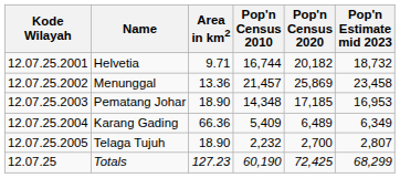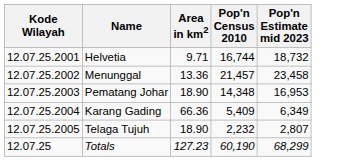 <table class="sortable wikitable">
 <tr>
 <th>Kode<br>Wilayah</th>
 <th>Name</th>
 <th>Area <br> in km<sup>2</sup></th>
 <th>Pop'n<br>Census<br>2010</th>
-<th>Pop'n<br>Census<br>2020</th>
 <th>Pop'n<br>Estimate<br>mid 2023</th>
 </tr>
 <tr>
 <td>12.07.25.2001</td>
 <td>Helvetia</td>
 <td align="right">9.71</td>
 <td align="right">16,744</td>
-<td align="right">20,182</td>
 <td align="right">18,732</td>
 </tr>
 <tr>
 <td>12.07.25.2002</td>
 <td>Menunggal</td>
 <td align="right">13.36</td>
 <td align="right">21,457</td>
-<td align="right">25,869</td>
 <td align="right">23,458</td>
 </tr>
 <tr>
 <td>12.07.25.2003</td>
 <td>Pematang Johar</td>
 <td align="right">18.90</td>
 <td align="right">14,348</td>
-<td align="right">17,185</td>
 <td align="right">16,953</td>
 </tr>
 <tr>
 <td>12.07.25.2004</td>
 <td>Karang Gading</td>
 <td align="right">66.36</td>
 <td align="right">5,409</td>
-<td align="right">6,489</td>
 <td align="right">6,349</td>
 </tr>
 <tr>
 <td>12.07.25.2005</td>
 <td>Telaga Tujuh</td>
 <td align="right">18.90</td>
 <td align="right">2,232</td>
-<td align="right">2,700</td>
 <td align="right">2,807</td>
 </tr>
 <tr>
 <td>12.07.25</td>
 <td><em>Totals</em></td>
 <td align="right"><em>127.23</em></td>
 <td align="right"><em>60,190</em></td>
-<td align="right"><em>72,425</em></td>
 <td align="right"><em>68,299</em></td>
 </tr>
 </table>
